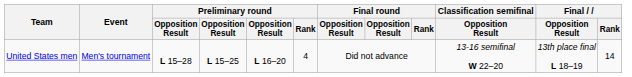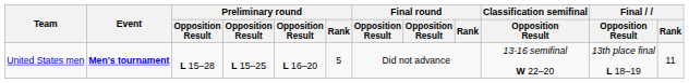 <table class=wikitable style=font-size:90%>
 <tr>
 <th rowspan=2>Team</th>
 <th rowspan=2>Event</th>
 <th colspan=4>Preliminary round</th>
 <th colspan=3>Final round</th>
 <th>Classification semifinal</th>
 <th colspan=2>Final /  / </th>
 </tr>
 <tr style=font-size:95%>
 <th>Opposition<br>Result</th>
 <th>Opposition<br>Result</th>
 <th>Opposition<br>Result</th>
 <th>Rank</th>
 <th>Opposition<br>Result</th>
 <th>Opposition<br>Result</th>
 <th>Rank</th>
 <th>Opposition<br>Result</th>
 <th>Opposition<br>Result</th>
 <th>Rank</th>
 </tr>
 <tr align=center>
 <td align=left><a href='#'>United States men</a></td>
-<td align=left><a href='#'>Men's tournament</a></td>
+<td align=left><strong><a href='#'>Men's tournament</a></strong></td>
 <td><br><strong>L</strong> 15–28</td>
 <td><br><strong>L</strong> 15–25</td>
 <td><br><strong>L</strong> 16–20</td>
-<td>4</td>
+<td>5</td>
 <td colspan=3>Did not advance</td>
 <td><em>13-16 semifinal</em><br><br><strong>W</strong> 22–20</td>
 <td><em>13th place final</em><br><br><strong>L</strong> 18–19</td>
-<td>14</td>
+<td>11</td>
 </tr>
 </table>
